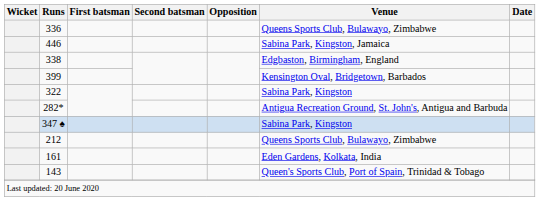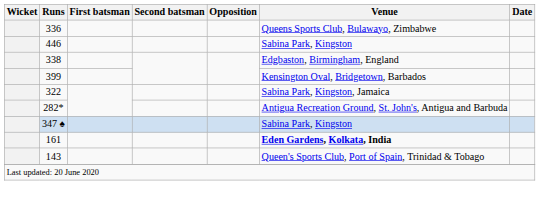 <table class="wikitable plainrowheaders sortable">
 <tr>
 <th scope=col>Wicket</th>
 <th scope=col>Runs</th>
 <th scope=col>First batsman</th>
 <th scope=col>Second batsman</th>
 <th scope=col>Opposition</th>
 <th scope=col>Venue</th>
 <th scope=col>Date</th>
 </tr>
 <tr>
 <th align=center></th>
 <td scope=row style=text-align:center;>336</td>
 <td></td>
 <td></td>
 <td></td>
 <td><a href='#'>Queens Sports Club</a>, <a href='#'>Bulawayo</a>, Zimbabwe</td>
 <td></td>
 </tr>
 <tr>
 <th align=center></th>
 <td scope=row style=text-align:center;>446</td>
 <td></td>
 <td></td>
 <td></td>
-<td><a href='#'>Sabina Park</a>, <a href='#'>Kingston</a>, Jamaica</td>
+<td><a href='#'>Sabina Park</a>, <a href='#'>Kingston</a></td>
 <td></td>
 </tr>
 <tr>
 <th align=center></th>
 <td scope=row style=text-align:center;>338</td>
 <td></td>
 <td rowspan=2></td>
 <td rowspan=2></td>
 <td><a href='#'>Edgbaston</a>, <a href='#'>Birmingham</a>, England</td>
 <td></td>
 </tr>
 <tr>
 <th align=center></th>
 <td scope=row style=text-align:center;>399</td>
 <td></td>
 <td><a href='#'>Kensington Oval</a>, <a href='#'>Bridgetown</a>, Barbados</td>
 <td></td>
 </tr>
 <tr>
 <th align=center></th>
 <td scope=row style=text-align:center;>322</td>
 <td rowspan=2></td>
 <td></td>
 <td></td>
-<td><a href='#'>Sabina Park</a>, <a href='#'>Kingston</a></td>
+<td><a href='#'>Sabina Park</a>, <a href='#'>Kingston</a>, Jamaica</td>
 <td></td>
 </tr>
 <tr>
 <th align=center></th>
 <td scope=row style=text-align:center;>282*</td>
 <td></td>
 <td></td>
 <td><a href='#'>Antigua Recreation Ground</a>, <a href='#'>St. John's</a>, Antigua and Barbuda</td>
 <td></td>
 </tr>
 <tr bgcolor=#cee0f2>
 <th align=center></th>
 <td scope=row style=text-align:center;>347 ♠</td>
 <td></td>
 <td></td>
 <td></td>
 <td><a href='#'>Sabina Park</a>, <a href='#'>Kingston</a></td>
 <td></td>
 </tr>
 <tr>
 <th align=center></th>
-<td scope=row style=text-align:center;>212</td>
-<td></td>
-<td></td>
-<td></td>
-<td><a href='#'>Queens Sports Club</a>, <a href='#'>Bulawayo</a>, Zimbabwe</td>
-<td></td>
-</tr>
-<tr>
-<th align=center></th>
 <td scope=row style=text-align:center;>161</td>
 <td></td>
 <td></td>
 <td></td>
-<td><a href='#'>Eden Gardens</a>, <a href='#'>Kolkata</a>, India</td>
+<td><strong><a href='#'>Eden Gardens</a>, <a href='#'>Kolkata</a>, India</strong></td>
 <td></td>
 </tr>
 <tr>
 <th align=center></th>
 <td scope=row style=text-align:center;>143</td>
 <td></td>
 <td></td>
 <td></td>
 <td><a href='#'>Queen's Sports Club</a>, <a href='#'>Port of Spain</a>, Trinidad & Tobago</td>
 <td></td>
 </tr>
 <tr>
 </tr>
 <tr class=sortbottom>
 <td colspan=7><small>Last updated: 20 June 2020</small></td>
 </tr>
 </table>
